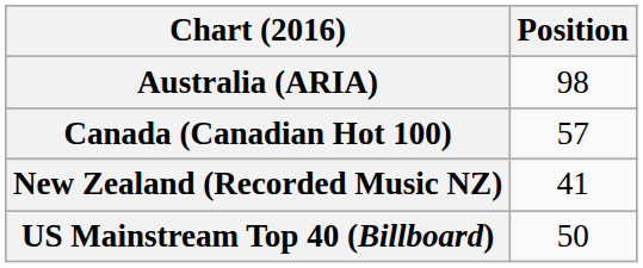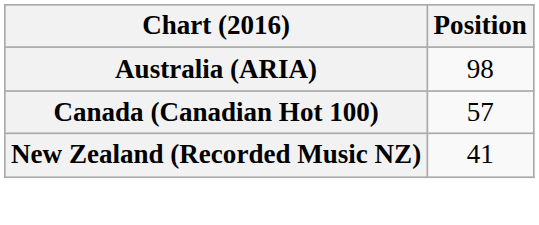 <table class="wikitable plainrowheaders sortable" style="text-align:center">
 <tr>
 <th>Chart (2016)</th>
 <th>Position</th>
 </tr>
 <tr>
 <th scope="row">Australia (ARIA)</th>
 <td>98</td>
 </tr>
 <tr>
 <th scope="row">Canada (Canadian Hot 100)</th>
 <td>57</td>
 </tr>
 <tr>
 <th scope="row">New Zealand (Recorded Music NZ)</th>
 <td>41</td>
 </tr>
-<tr>
-<th scope="row">US Mainstream Top 40 (<em>Billboard</em>)</th>
-<td>50</td>
-</tr>
 </table>
